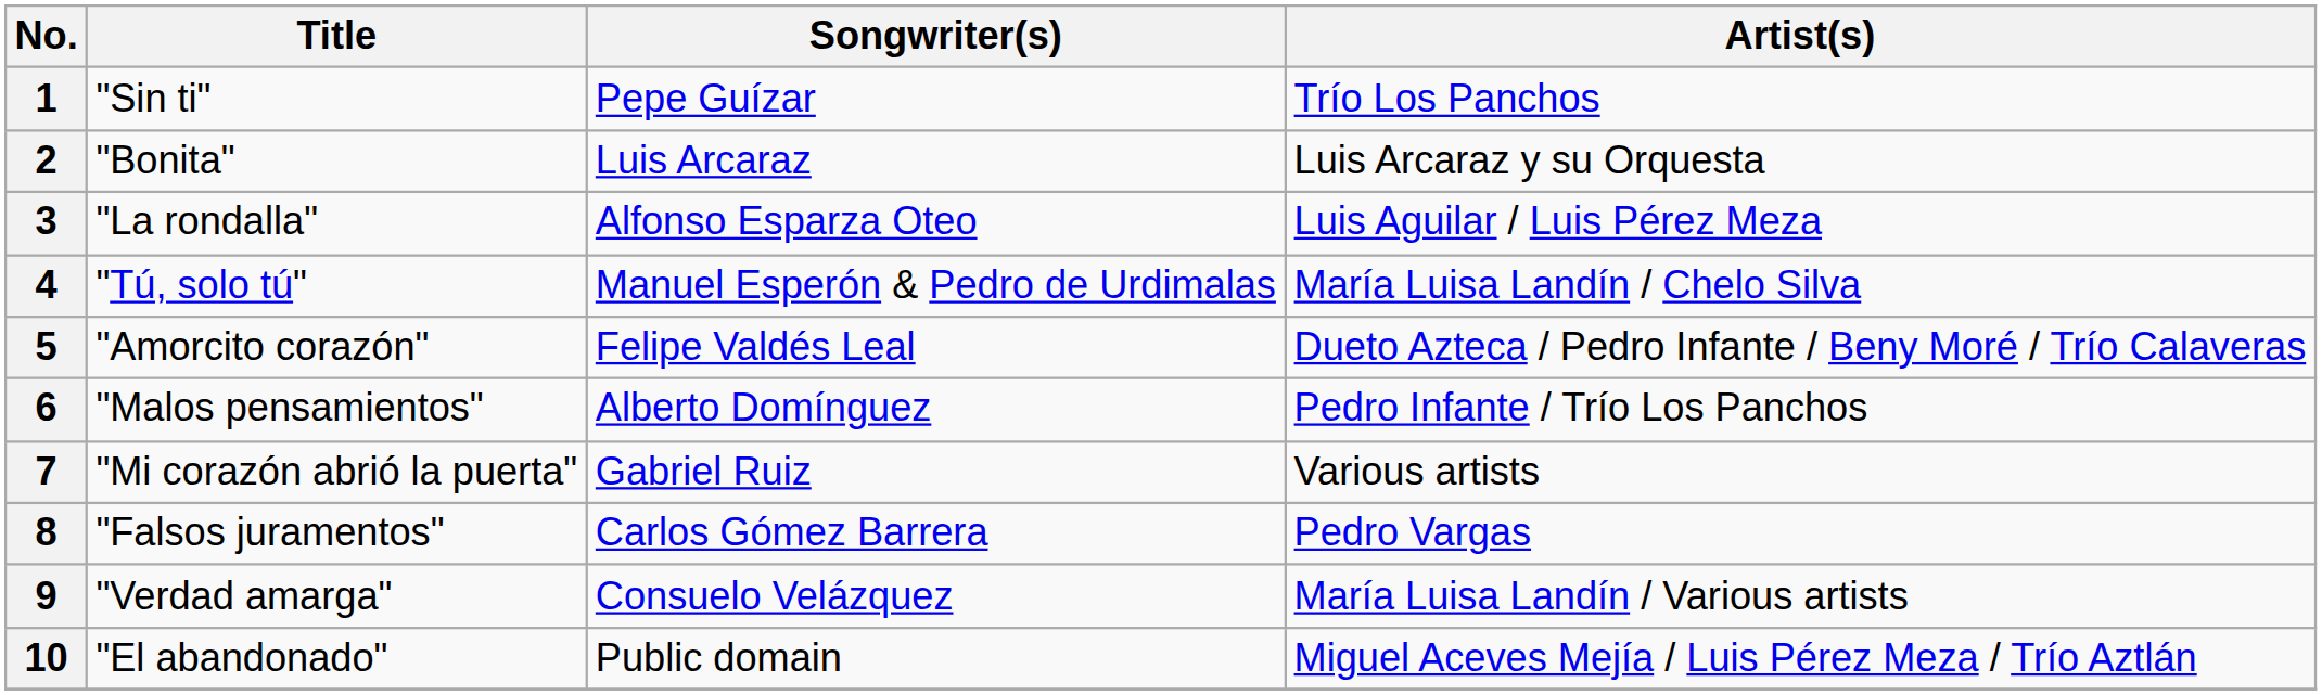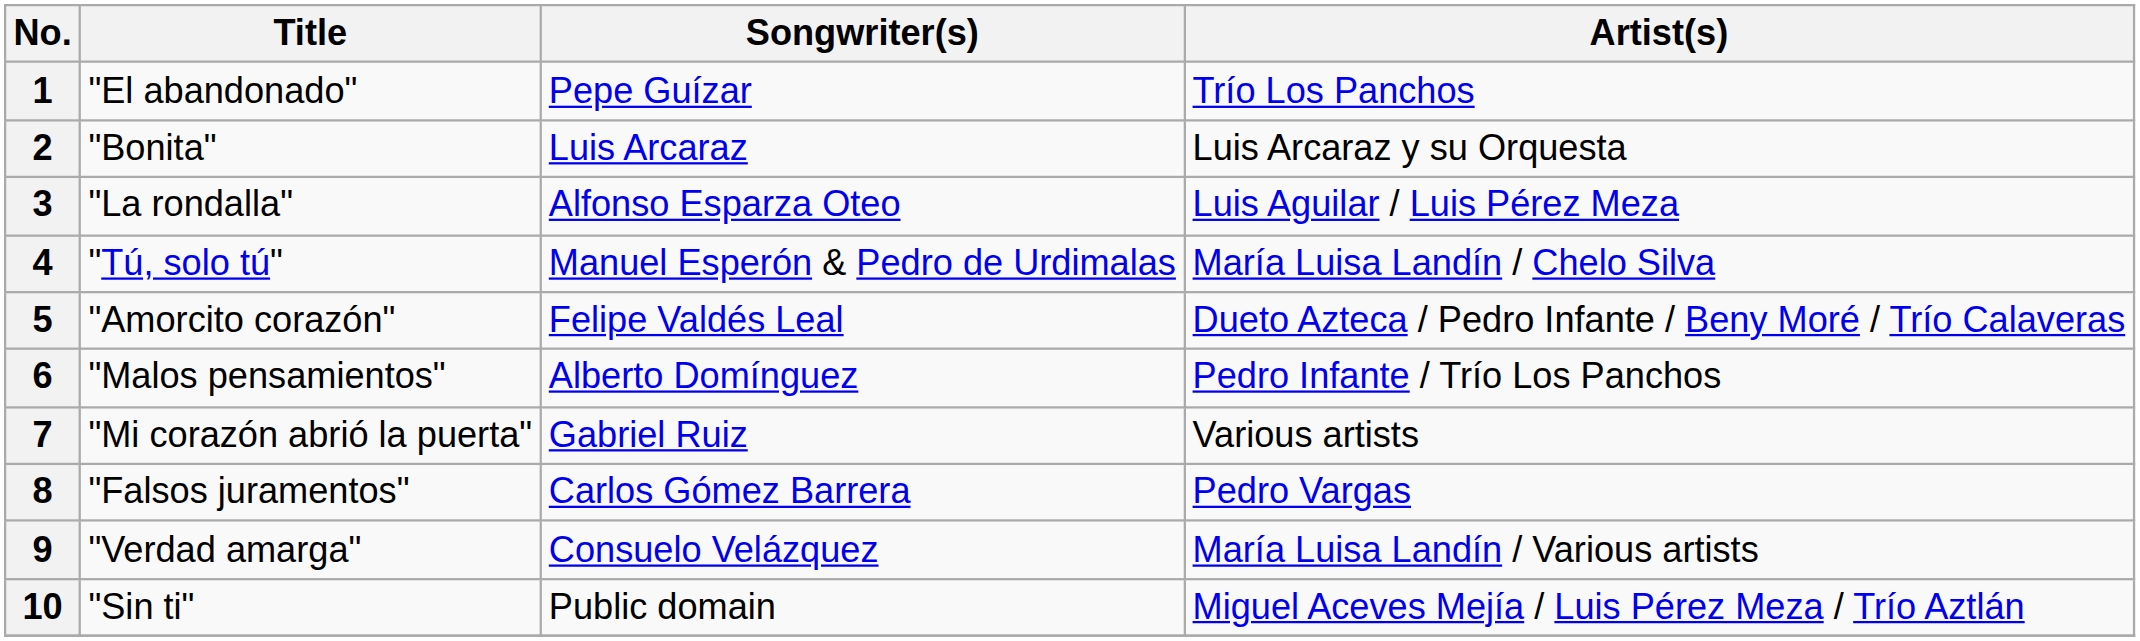 <table class="wikitable sortable" style="text-align: left">
 <tr>
 <th scope="col">No.</th>
 <th scope="col">Title</th>
 <th scope="col">Songwriter(s)</th>
 <th scope="col">Artist(s)</th>
 </tr>
 <tr>
 <th scope="row">1</th>
-<td>"Sin ti"</td>
+<td>"El abandonado"</td>
 <td><a href='#'>Pepe Guízar</a></td>
 <td><a href='#'>Trío Los Panchos</a></td>
 </tr>
 <tr>
 <th scope="row">2</th>
 <td>"Bonita"</td>
 <td><a href='#'>Luis Arcaraz</a></td>
 <td>Luis Arcaraz y su Orquesta</td>
 </tr>
 <tr>
 <th scope="row">3</th>
 <td>"La rondalla"</td>
 <td><a href='#'>Alfonso Esparza Oteo</a></td>
 <td><a href='#'>Luis Aguilar</a> / <a href='#'>Luis Pérez Meza</a></td>
 </tr>
 <tr>
 <th scope="row">4</th>
 <td>"<a href='#'>Tú, solo tú</a>"</td>
 <td><a href='#'>Manuel Esperón</a> & <a href='#'>Pedro de Urdimalas</a></td>
 <td><a href='#'>María Luisa Landín</a> / <a href='#'>Chelo Silva</a></td>
 </tr>
 <tr>
 <th scope="row">5</th>
 <td>"Amorcito corazón"</td>
 <td><a href='#'>Felipe Valdés Leal</a></td>
 <td><a href='#'>Dueto Azteca</a> / Pedro Infante / <a href='#'>Beny Moré</a> / <a href='#'>Trío Calaveras</a></td>
 </tr>
 <tr>
 <th scope="row">6</th>
 <td>"Malos pensamientos"</td>
 <td><a href='#'>Alberto Domínguez</a></td>
 <td><a href='#'>Pedro Infante</a> / Trío Los Panchos</td>
 </tr>
 <tr>
 <th scope="row">7</th>
 <td>"Mi corazón abrió la puerta"</td>
 <td><a href='#'>Gabriel Ruiz</a></td>
 <td>Various artists</td>
 </tr>
 <tr>
 <th scope="row">8</th>
 <td>"Falsos juramentos"</td>
 <td><a href='#'>Carlos Gómez Barrera</a></td>
 <td><a href='#'>Pedro Vargas</a></td>
 </tr>
 <tr>
 <th scope="row">9</th>
 <td>"Verdad amarga"</td>
 <td><a href='#'>Consuelo Velázquez</a></td>
 <td><a href='#'>María Luisa Landín</a> / Various artists</td>
 </tr>
 <tr>
 <th scope="row">10</th>
-<td>"El abandonado"</td>
+<td>"Sin ti"</td>
 <td>Public domain</td>
 <td><a href='#'>Miguel Aceves Mejía</a> / <a href='#'>Luis Pérez Meza</a> / <a href='#'>Trío Aztlán</a></td>
 </tr>
 <tr>
 </tr>
 </table>
